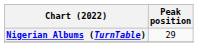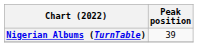 <table class="wikitable sortable plainrowheaders" style="text-align:center">
 <tr>
 <th scope="col">Chart (2022)</th>
 <th scope="col">Peak<br>position</th>
 </tr>
 <tr>
 <th scope="row"><a href='#'>Nigerian Albums</a> (<em><a href='#'>TurnTable</a></em>)</th>
-<td>29</td>
+<td>39</td>
 </tr>
 <tr>
 </tr>
 </table>
